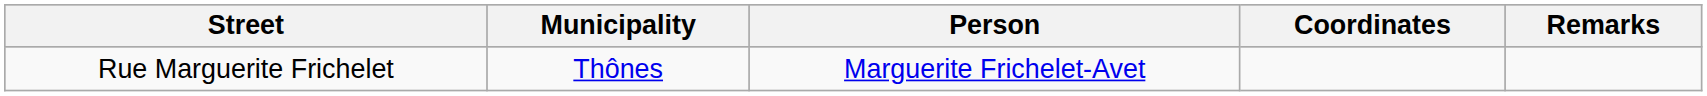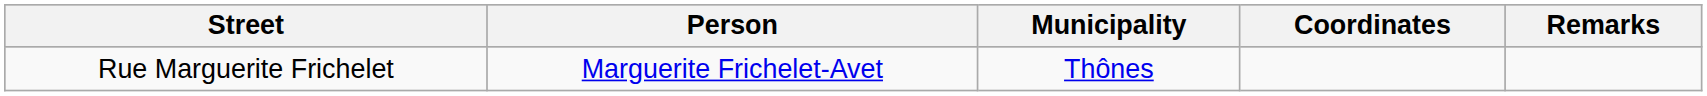 <table class="wikitable sortable" style="text-align:center; width:80%;">
 <tr>
 <th>Street</th>
+<th>Person</th>
 <th>Municipality</th>
-<th>Person</th>
 <th>Coordinates</th>
 <th>Remarks</th>
 </tr>
 <tr>
 <td>Rue Marguerite Frichelet</td>
+<td><a href='#'>Marguerite Frichelet-Avet</a></td>
 <td><a href='#'>Thônes</a></td>
-<td><a href='#'>Marguerite Frichelet-Avet</a></td>
 <td></td>
 <td></td>
 </tr>
 </table>
